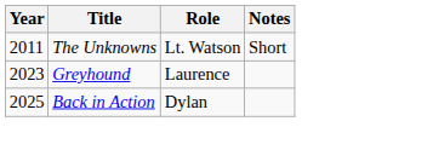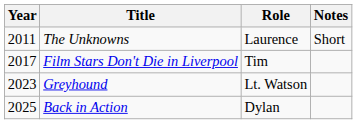 <table class="wikitable sortable">
 <tr>
 <th>Year</th>
 <th>Title</th>
 <th>Role</th>
 <th class="unsortable">Notes</th>
 </tr>
 <tr>
 <td>2011</td>
 <td><em>The Unknowns </em></td>
-<td>Lt. Watson</td>
+<td>Laurence</td>
 <td>Short</td>
+</tr>
+<tr>
+<td>2017</td>
+<td><em><a href='#'>Film Stars Don't Die in Liverpool</a></em></td>
+<td>Tim</td>
+<td></td>
 </tr>
 <tr>
 <td>2023</td>
 <td><em><a href='#'>Greyhound</a></em></td>
-<td>Laurence</td>
+<td>Lt. Watson</td>
 <td></td>
 </tr>
 <tr>
 <td>2025</td>
 <td><em><a href='#'>Back in Action</a></em></td>
 <td>Dylan</td>
 <td></td>
 </tr>
 </table>
